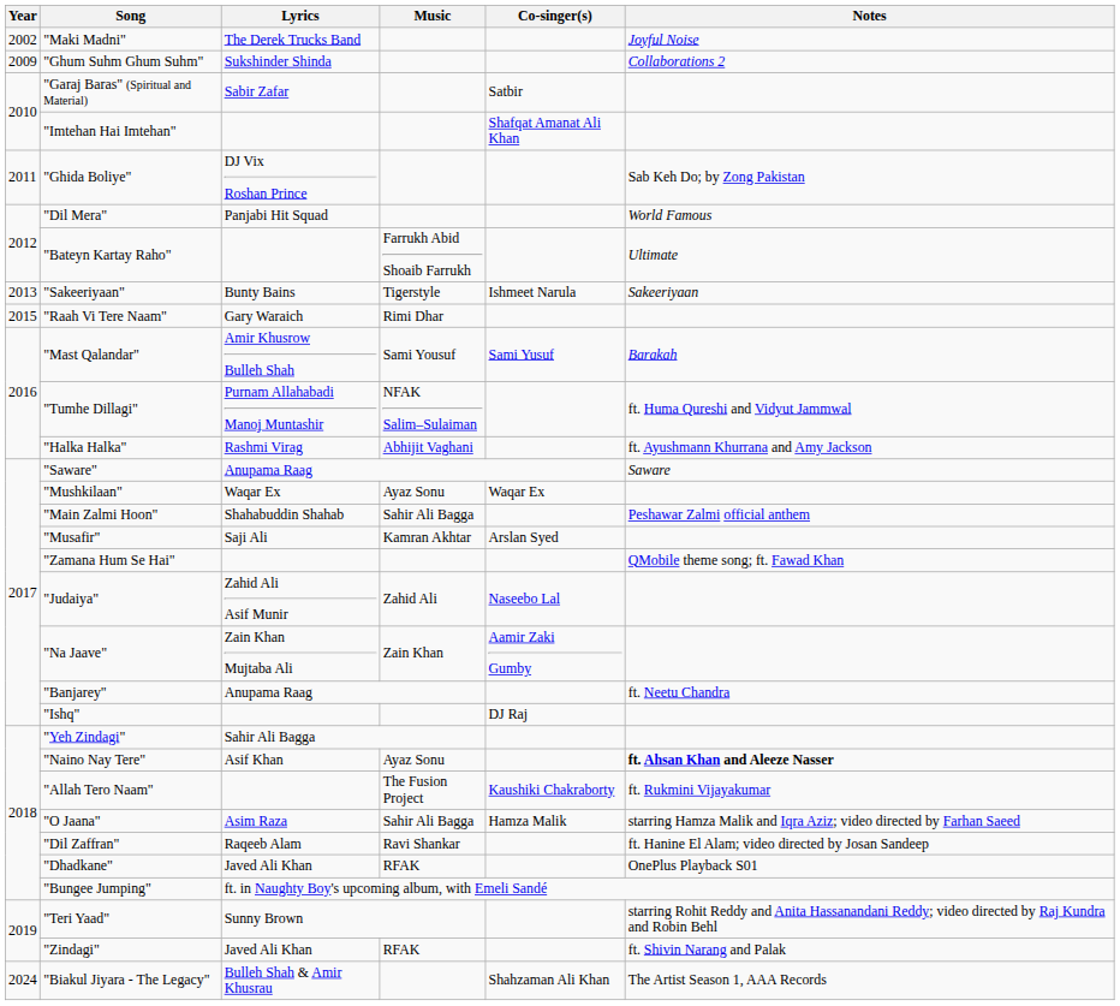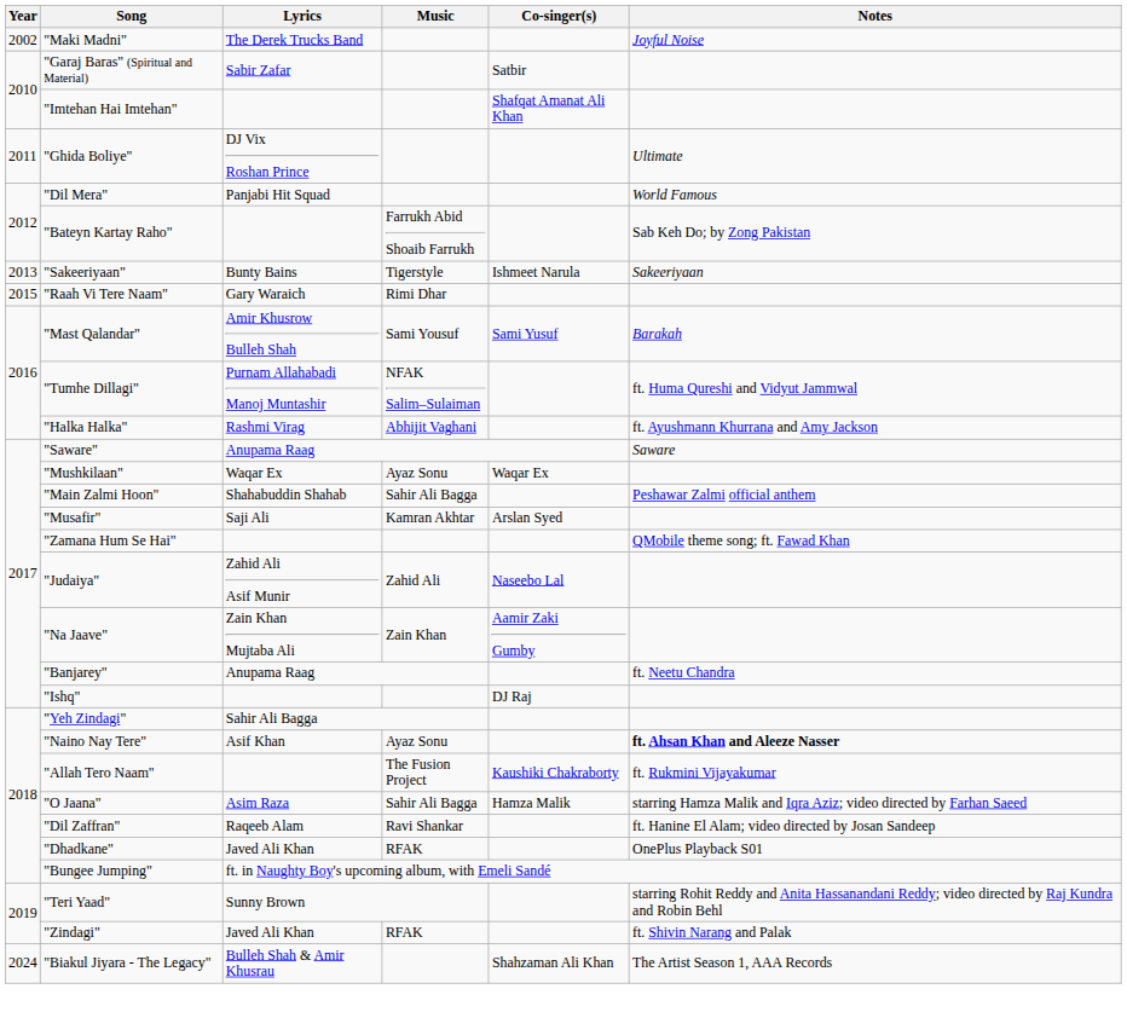 <table class="wikitable">
 <tr>
 <th>Year</th>
 <th>Song</th>
 <th>Lyrics</th>
 <th>Music</th>
 <th>Co-singer(s)</th>
 <th>Notes</th>
 </tr>
 <tr>
 <td>2002</td>
 <td>"Maki Madni"</td>
 <td><a href='#'>The Derek Trucks Band</a></td>
 <td></td>
 <td></td>
 <td><em><a href='#'>Joyful Noise</a></em></td>
-</tr>
-<tr>
-<td>2009</td>
-<td>"Ghum Suhm Ghum Suhm"</td>
-<td><a href='#'>Sukshinder Shinda</a></td>
-<td></td>
-<td></td>
-<td><em><a href='#'>Collaborations 2</a></em></td>
 </tr>
 <tr>
 <td rowspan="2">2010</td>
 <td>"Garaj Baras" <small>(Spiritual and Material)</small></td>
 <td><a href='#'>Sabir Zafar</a></td>
 <td></td>
 <td>Satbir</td>
 <td></td>
 </tr>
 <tr>
 <td>"Imtehan Hai Imtehan"</td>
 <td></td>
 <td></td>
 <td><a href='#'>Shafqat Amanat Ali Khan</a></td>
 <td></td>
 </tr>
 <tr>
 <td>2011</td>
 <td>"Ghida Boliye"</td>
 <td>DJ Vix<hr><a href='#'>Roshan Prince</a></td>
 <td></td>
 <td></td>
-<td>Sab Keh Do; by <a href='#'>Zong Pakistan</a></td>
+<td><em>Ultimate</em></td>
 </tr>
 <tr>
 <td rowspan="2">2012</td>
 <td>"Dil Mera"</td>
 <td>Panjabi Hit Squad</td>
 <td></td>
 <td></td>
 <td><em>World Famous</em></td>
 </tr>
 <tr>
 <td>"Bateyn Kartay Raho"</td>
 <td></td>
 <td>Farrukh Abid<hr>Shoaib Farrukh</td>
 <td></td>
-<td><em>Ultimate</em></td>
+<td>Sab Keh Do; by <a href='#'>Zong Pakistan</a></td>
 </tr>
 <tr>
 <td>2013</td>
 <td>"Sakeeriyaan"</td>
 <td>Bunty Bains</td>
 <td>Tigerstyle</td>
 <td>Ishmeet Narula</td>
 <td><em>Sakeeriyaan</em></td>
 </tr>
 <tr>
 <td>2015</td>
 <td>"Raah Vi Tere Naam"</td>
 <td>Gary Waraich</td>
 <td>Rimi Dhar</td>
 <td></td>
 <td></td>
 </tr>
 <tr>
 <td rowspan="3">2016</td>
 <td>"Mast Qalandar"</td>
 <td><a href='#'>Amir Khusrow</a><hr><a href='#'>Bulleh Shah</a></td>
 <td>Sami Yousuf</td>
 <td><a href='#'>Sami Yusuf</a></td>
 <td><em><a href='#'>Barakah</a></em></td>
 </tr>
 <tr>
 <td>"Tumhe Dillagi"</td>
 <td><a href='#'>Purnam Allahabadi</a><hr><a href='#'>Manoj Muntashir</a></td>
 <td>NFAK<hr><a href='#'>Salim–Sulaiman</a></td>
 <td></td>
 <td>ft. <a href='#'>Huma Qureshi</a> and <a href='#'>Vidyut Jammwal</a></td>
 </tr>
 <tr>
 <td>"Halka Halka"</td>
 <td><a href='#'>Rashmi Virag</a></td>
 <td><a href='#'>Abhijit Vaghani</a></td>
 <td></td>
 <td>ft. <a href='#'>Ayushmann Khurrana</a> and <a href='#'>Amy Jackson</a></td>
 </tr>
 <tr>
 <td rowspan="9">2017</td>
 <td>"Saware"</td>
 <td colspan="3"><a href='#'>Anupama Raag</a></td>
 <td><em>Saware</em></td>
 </tr>
 <tr>
 <td>"Mushkilaan"</td>
 <td>Waqar Ex</td>
 <td>Ayaz Sonu</td>
 <td>Waqar Ex</td>
 <td></td>
 </tr>
 <tr>
 <td>"Main Zalmi Hoon"</td>
 <td>Shahabuddin Shahab</td>
 <td>Sahir Ali Bagga</td>
 <td></td>
 <td><a href='#'>Peshawar Zalmi</a> <a href='#'>official anthem</a></td>
 </tr>
 <tr>
 <td>"Musafir"</td>
 <td>Saji Ali</td>
 <td>Kamran Akhtar</td>
 <td>Arslan Syed</td>
 <td></td>
 </tr>
 <tr>
 <td>"Zamana Hum Se Hai"</td>
 <td></td>
 <td></td>
 <td></td>
 <td><a href='#'>QMobile</a> theme song; ft. <a href='#'>Fawad Khan</a></td>
 </tr>
 <tr>
 <td>"Judaiya"</td>
 <td>Zahid Ali<hr>Asif Munir</td>
 <td>Zahid Ali</td>
 <td><a href='#'>Naseebo Lal</a></td>
 <td></td>
 </tr>
 <tr>
 <td>"Na Jaave"</td>
 <td>Zain Khan<hr>Mujtaba Ali</td>
 <td>Zain Khan</td>
 <td><a href='#'>Aamir Zaki</a><hr><a href='#'>Gumby</a></td>
 <td></td>
 </tr>
 <tr>
 <td>"Banjarey"</td>
 <td colspan="2">Anupama Raag</td>
 <td></td>
 <td>ft. <a href='#'>Neetu Chandra</a></td>
 </tr>
 <tr>
 <td>"Ishq"</td>
 <td></td>
 <td></td>
 <td>DJ Raj</td>
 <td></td>
 </tr>
 <tr>
 <td rowspan="7">2018</td>
 <td>"<a href='#'>Yeh Zindagi</a>"</td>
 <td colspan="2">Sahir Ali Bagga</td>
 <td></td>
 <td></td>
 </tr>
 <tr>
 <td>"Naino Nay Tere"</td>
 <td>Asif Khan</td>
 <td>Ayaz Sonu</td>
 <td></td>
 <td><strong>ft. <a href='#'>Ahsan Khan</a> and Aleeze Nasser</strong></td>
 </tr>
 <tr>
 <td>"Allah Tero Naam"</td>
 <td></td>
 <td>The Fusion Project</td>
 <td><a href='#'>Kaushiki Chakraborty</a></td>
 <td>ft. <a href='#'>Rukmini Vijayakumar</a></td>
 </tr>
 <tr>
 <td>"O Jaana"</td>
 <td><a href='#'>Asim Raza</a></td>
 <td>Sahir Ali Bagga</td>
 <td>Hamza Malik</td>
 <td>starring Hamza Malik and <a href='#'>Iqra Aziz</a>; video directed by <a href='#'>Farhan Saeed</a></td>
 </tr>
 <tr>
 <td>"Dil Zaffran"</td>
 <td>Raqeeb Alam</td>
 <td>Ravi Shankar</td>
 <td></td>
 <td>ft. Hanine El Alam; video directed by Josan Sandeep</td>
 </tr>
 <tr>
 <td>"Dhadkane"</td>
 <td>Javed Ali Khan</td>
 <td>RFAK</td>
 <td></td>
 <td>OnePlus Playback S01</td>
 </tr>
 <tr>
 <td>"Bungee Jumping"</td>
 <td colspan="4">ft. in <a href='#'>Naughty Boy</a>'s upcoming album, with <a href='#'>Emeli Sandé</a></td>
 </tr>
 <tr>
 <td rowspan="2">2019</td>
 <td>"Teri Yaad"</td>
 <td colspan="2">Sunny Brown</td>
 <td></td>
 <td>starring Rohit Reddy and <a href='#'>Anita Hassanandani Reddy</a>; video directed by <a href='#'>Raj Kundra</a> and Robin Behl</td>
 </tr>
 <tr>
 <td>"Zindagi"</td>
 <td>Javed Ali Khan</td>
 <td>RFAK</td>
 <td></td>
 <td>ft. <a href='#'>Shivin Narang</a> and Palak</td>
 </tr>
 <tr>
 <td>2024</td>
 <td>"Biakul Jiyara - The Legacy"</td>
 <td><a href='#'>Bulleh Shah</a> & <a href='#'>Amir Khusrau</a></td>
 <td></td>
 <td>Shahzaman Ali Khan</td>
 <td>The Artist Season 1, AAA Records</td>
 </tr>
 </table>
